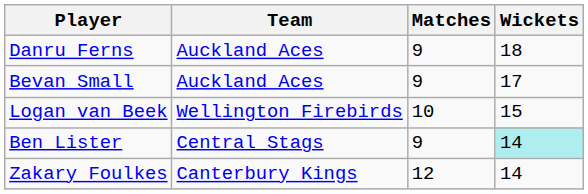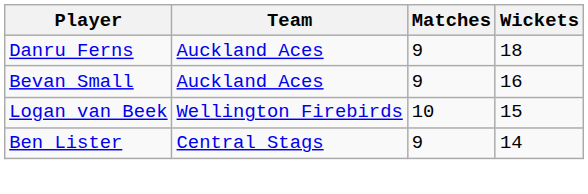 <table class="wikitable">
 <tr>
 <th>Player</th>
 <th>Team</th>
 <th>Matches</th>
 <th>Wickets</th>
 </tr>
 <tr>
 <td><a href='#'>Danru Ferns</a></td>
 <td><a href='#'>Auckland Aces</a></td>
 <td>9</td>
 <td>18</td>
 </tr>
 <tr>
 <td><a href='#'>Bevan Small</a></td>
 <td><a href='#'>Auckland Aces</a></td>
 <td>9</td>
-<td>17</td>
+<td>16</td>
 </tr>
 <tr>
 <td><a href='#'>Logan van Beek</a></td>
 <td><a href='#'>Wellington Firebirds</a></td>
 <td>10</td>
 <td>15</td>
 </tr>
 <tr>
 <td><a href='#'>Ben Lister</a></td>
 <td><a href='#'>Central Stags</a></td>
 <td>9</td>
-<td style="background: paleturquoise;">14</td>
-</tr>
-<tr>
-<td><a href='#'>Zakary Foulkes</a></td>
-<td><a href='#'>Canterbury Kings</a></td>
-<td>12</td>
 <td>14</td>
 </tr>
 </table>
